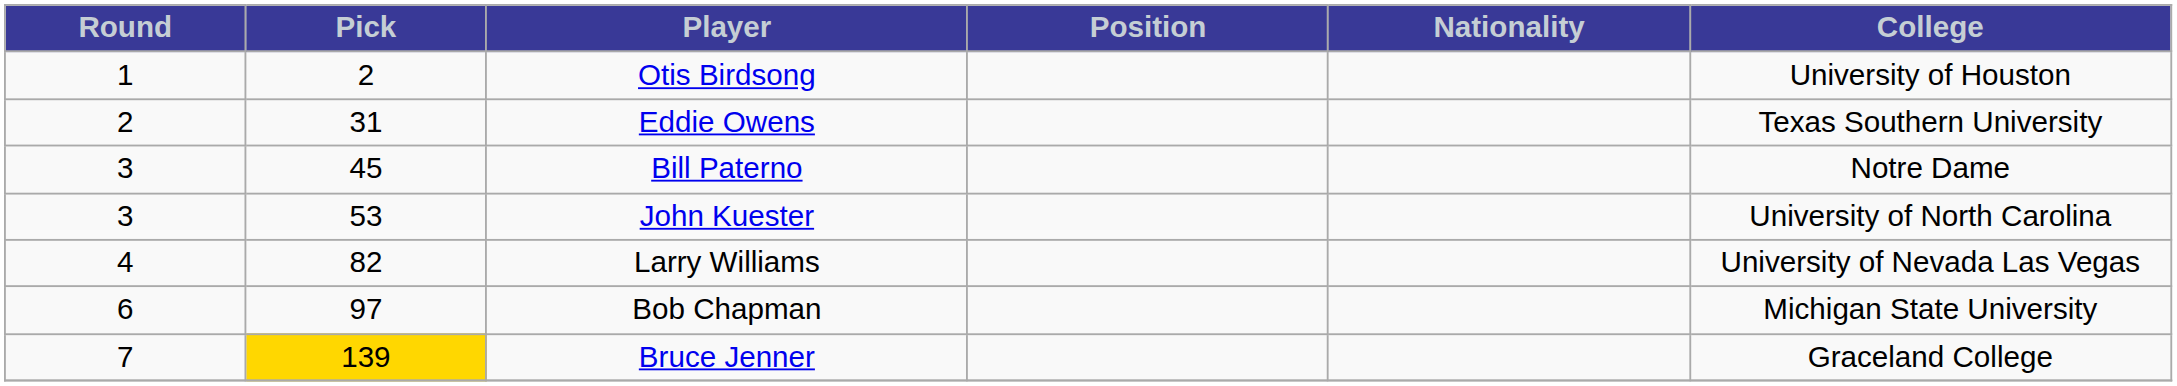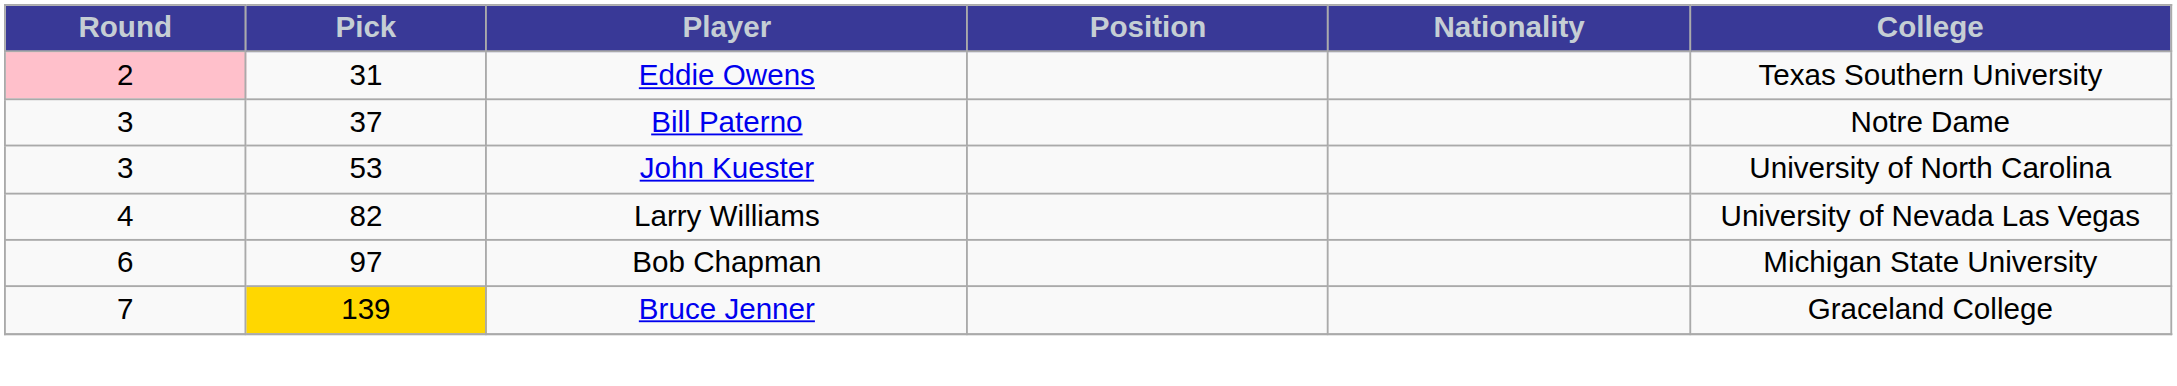 <table class="wikitable sortable sortable">
 <tr>
 <th style="background:#393997; color:#c5ced4" width="10%">Round</th>
 <th style="background:#393997; color:#c5ced4" width="10%">Pick</th>
 <th style="background:#393997; color:#c5ced4" width="20%">Player</th>
 <th style="background:#393997; color:#c5ced4" width="15%">Position</th>
 <th style="background:#393997; color:#c5ced4" width="15%">Nationality</th>
 <th style="background:#393997; color:#c5ced4" width="20%">College</th>
 </tr>
 <tr style="text-align: center">
-<td>1</td>
-<td>2</td>
-<td><a href='#'>Otis Birdsong</a></td>
-<td></td>
-<td></td>
-<td>University of Houston</td>
-</tr>
-<tr style="text-align: center">
-<td>2</td>
+<td style="background: pink;">2</td>
 <td>31</td>
 <td><a href='#'>Eddie Owens</a></td>
 <td></td>
 <td></td>
 <td>Texas Southern University</td>
 </tr>
 <tr style="text-align: center">
 <td>3</td>
-<td>45</td>
+<td>37</td>
 <td><a href='#'>Bill Paterno</a></td>
 <td></td>
 <td></td>
 <td>Notre Dame</td>
 </tr>
 <tr style="text-align: center">
 <td>3</td>
 <td>53</td>
 <td><a href='#'>John Kuester</a></td>
 <td></td>
 <td></td>
 <td>University of North Carolina</td>
 </tr>
 <tr style="text-align: center">
 <td>4</td>
 <td>82</td>
 <td>Larry Williams</td>
 <td></td>
 <td></td>
 <td>University of Nevada Las Vegas</td>
 </tr>
 <tr style="text-align: center">
 <td>6</td>
 <td>97</td>
 <td>Bob Chapman</td>
 <td></td>
 <td></td>
 <td>Michigan State University</td>
 </tr>
 <tr style="text-align: center">
 <td>7</td>
 <td style="background: gold;">139</td>
 <td><a href='#'>Bruce Jenner</a></td>
 <td></td>
 <td></td>
 <td>Graceland College</td>
 </tr>
 <tr>
 </tr>
 </table>
